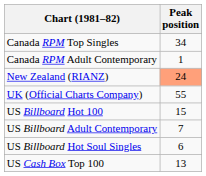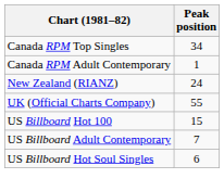 <table class="wikitable sortable">
 <tr>
 <th>Chart (1981–82)</th>
 <th>Peak<br>position</th>
 </tr>
 <tr>
 <td>Canada <em><a href='#'>RPM</a></em> Top Singles</td>
 <td style="text-align:center;">34</td>
 </tr>
 <tr>
 <td>Canada <em><a href='#'>RPM</a></em> Adult Contemporary</td>
 <td style="text-align:center;">1</td>
 </tr>
 <tr>
 <td><a href='#'>New Zealand</a> (<a href='#'>RIANZ</a>)</td>
-<td style="background: lightsalmon; text-align:center;">24</td>
+<td style="text-align:center;">24</td>
 </tr>
 <tr>
 <td><a href='#'>UK</a> (<a href='#'>Official Charts Company</a>)</td>
 <td style="text-align:center;">55</td>
 </tr>
 <tr>
 <td>US <em><a href='#'>Billboard</a></em> <a href='#'>Hot 100</a></td>
 <td style="text-align:center;">15</td>
 </tr>
 <tr>
 <td>US <em>Billboard</em> <a href='#'>Adult Contemporary</a></td>
 <td style="text-align:center;">7</td>
 </tr>
 <tr>
 <td>US <em>Billboard</em> <a href='#'>Hot Soul Singles</a></td>
 <td style="text-align:center;">6</td>
 </tr>
-<tr>
-<td>US <a href='#'><em>Cash Box</em></a> Top 100</td>
-<td align="center">13</td>
-</tr>
 </table>
